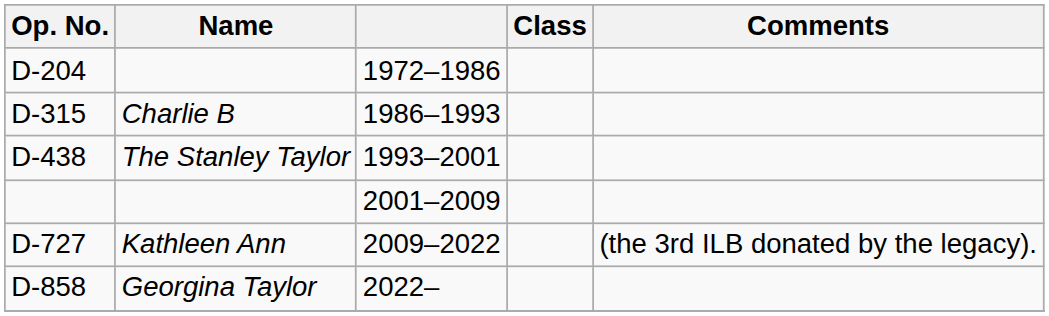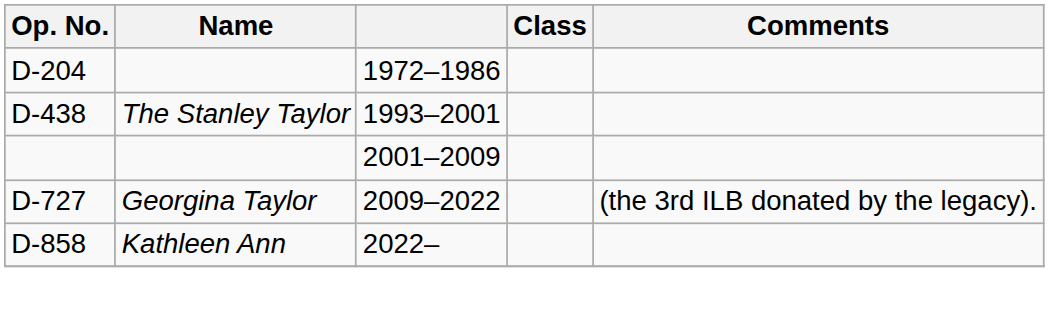 <table class="wikitable">
 <tr>
 <th>Op. No.</th>
 <th>Name</th>
 <th></th>
 <th>Class</th>
 <th>Comments</th>
 </tr>
 <tr>
 <td>D-204</td>
 <td></td>
 <td>1972–1986</td>
-<td></td>
-<td></td>
-</tr>
-<tr>
-<td>D-315</td>
-<td><em>Charlie B</em></td>
-<td>1986–1993</td>
 <td></td>
 <td></td>
 </tr>
 <tr>
 <td>D-438</td>
 <td><em>The Stanley Taylor</em></td>
 <td>1993–2001</td>
 <td></td>
 <td></td>
 </tr>
 <tr>
 <td></td>
 <td></td>
 <td>2001–2009</td>
 <td></td>
 <td></td>
 </tr>
 <tr>
 <td>D-727</td>
-<td><em>Kathleen Ann</em></td>
+<td><em>Georgina Taylor</em></td>
 <td>2009–2022</td>
 <td></td>
 <td>(the 3rd ILB donated by the legacy).</td>
 </tr>
 <tr>
 <td>D-858</td>
-<td><em>Georgina Taylor</em></td>
+<td><em>Kathleen Ann</em></td>
 <td>2022–</td>
 <td></td>
 <td></td>
 </tr>
 <tr>
 </tr>
 </table>
